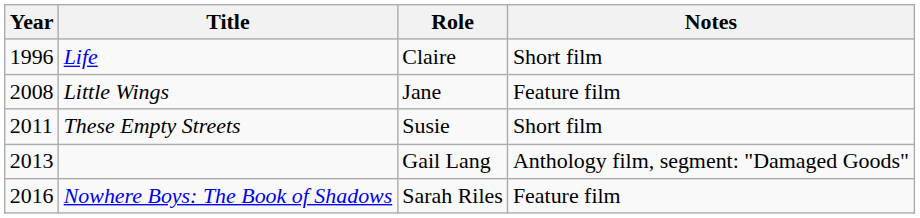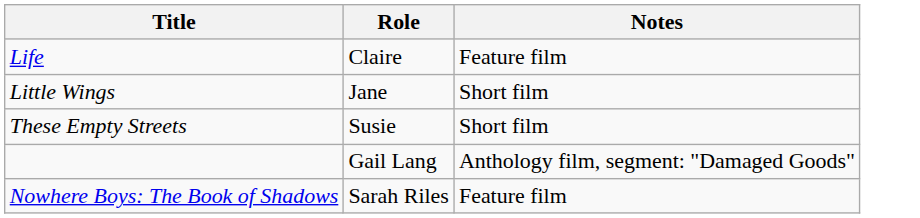 <table class="wikitable sortable">
 <tr>
-<th>Year</th>
 <th>Title</th>
 <th>Role</th>
 <th class = "unsortable">Notes</th>
 </tr>
 <tr>
-<td>1996</td>
 <td><em><a href='#'>Life</a></em></td>
 <td>Claire</td>
+<td>Feature film</td>
+</tr>
+<tr>
+<td><em>Little Wings</em></td>
+<td>Jane</td>
 <td>Short film</td>
 </tr>
 <tr>
-<td>2008</td>
-<td><em>Little Wings</em></td>
-<td>Jane</td>
-<td>Feature film</td>
-</tr>
-<tr>
-<td>2011</td>
 <td><em>These Empty Streets</em></td>
 <td>Susie</td>
 <td>Short film</td>
 </tr>
 <tr>
-<td>2013</td>
 <td><em></em></td>
 <td>Gail Lang</td>
 <td>Anthology film, segment: "Damaged Goods"</td>
 </tr>
 <tr>
-<td>2016</td>
 <td><em><a href='#'>Nowhere Boys: The Book of Shadows</a></em></td>
 <td>Sarah Riles</td>
 <td>Feature film</td>
 </tr>
 </table>
